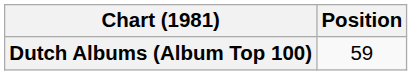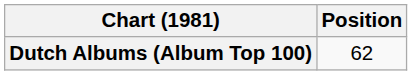 <table class="wikitable plainrowheaders" style="text-align:center">
 <tr>
 <th scope="col">Chart (1981)</th>
 <th scope="col">Position</th>
 </tr>
 <tr>
 <th scope="row">Dutch Albums (Album Top 100)</th>
-<td>59</td>
+<td>62</td>
 </tr>
 </table>
